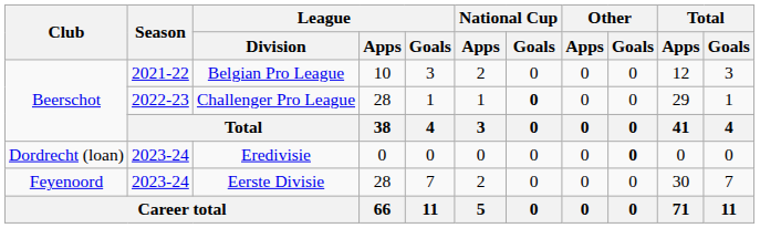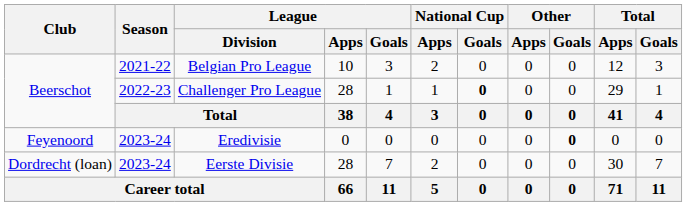 <table class=wikitable style="text-align: center">
 <tr>
 <th rowspan=2>Club</th>
 <th rowspan=2>Season</th>
 <th colspan=3>League</th>
 <th colspan=2>National Cup</th>
 <th colspan=2>Other</th>
 <th colspan=2>Total</th>
 </tr>
 <tr>
 <th>Division</th>
 <th>Apps</th>
 <th>Goals</th>
 <th>Apps</th>
 <th>Goals</th>
 <th>Apps</th>
 <th>Goals</th>
 <th>Apps</th>
 <th>Goals</th>
 </tr>
 <tr>
 <td rowspan=3><a href='#'>Beerschot</a></td>
 <td><a href='#'>2021-22</a></td>
 <td><a href='#'>Belgian Pro League</a></td>
 <td>10</td>
 <td>3</td>
 <td>2</td>
 <td>0</td>
 <td>0</td>
 <td>0</td>
 <td>12</td>
 <td>3</td>
 </tr>
 <tr>
 <td><a href='#'>2022-23</a></td>
 <td><a href='#'>Challenger Pro League</a></td>
 <td>28</td>
 <td>1</td>
 <td>1</td>
 <td><strong>0</strong></td>
 <td>0</td>
 <td>0</td>
 <td>29</td>
 <td>1</td>
 </tr>
 <tr>
 <th colspan="2">Total</th>
 <th>38</th>
 <th>4</th>
 <th>3</th>
 <th>0</th>
 <th>0</th>
 <th>0</th>
 <th>41</th>
 <th>4</th>
 </tr>
 <tr>
-<td><a href='#'>Dordrecht</a> (loan)</td>
+<td><a href='#'>Feyenoord</a></td>
 <td><a href='#'>2023-24</a></td>
 <td><a href='#'>Eredivisie</a></td>
 <td>0</td>
 <td>0</td>
 <td>0</td>
 <td>0</td>
 <td>0</td>
 <td><strong>0</strong></td>
 <td>0</td>
 <td>0</td>
 </tr>
 <tr>
-<td><a href='#'>Feyenoord</a></td>
+<td><a href='#'>Dordrecht</a> (loan)</td>
 <td><a href='#'>2023-24</a></td>
 <td><a href='#'>Eerste Divisie</a></td>
 <td>28</td>
 <td>7</td>
 <td>2</td>
 <td>0</td>
 <td>0</td>
 <td>0</td>
 <td>30</td>
 <td>7</td>
 </tr>
 <tr>
 <th colspan=3>Career total</th>
 <th>66</th>
 <th>11</th>
 <th>5</th>
 <th>0</th>
 <th>0</th>
 <th>0</th>
 <th>71</th>
 <th>11</th>
 </tr>
 </table>
